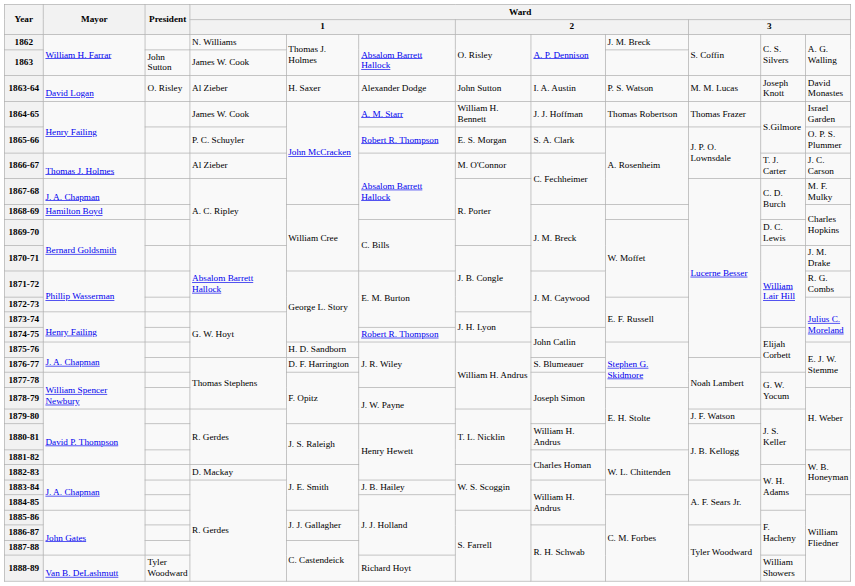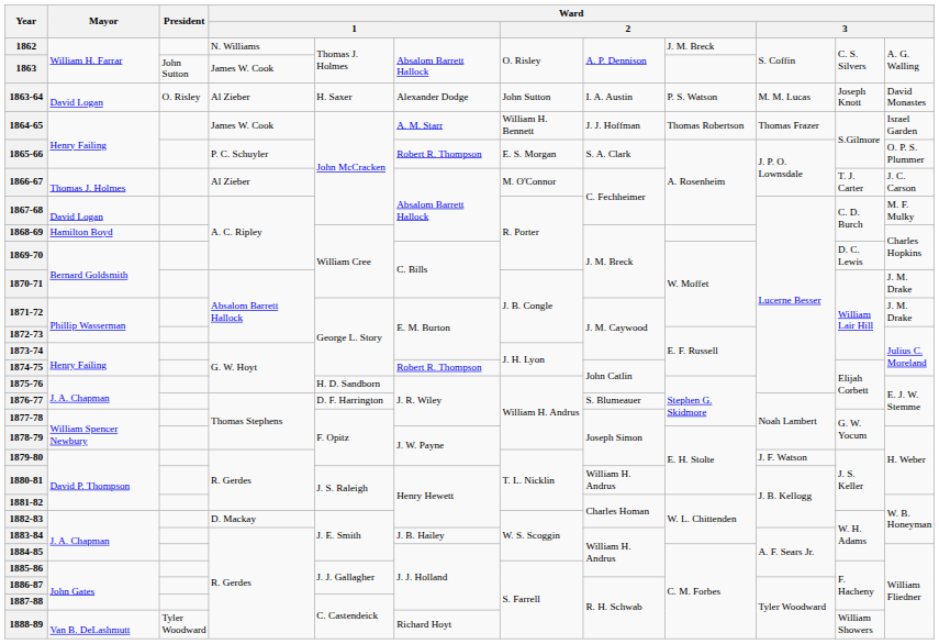 <table class="wikitable" width="100%" style="font-size: 86%;">
 <tr>
 <th rowspan="2" width="4.6%">Year</th>
 <th rowspan="2">Mayor</th>
 <th rowspan="2" width="4.6%">President</th>
 <th colspan="9" align="left">Ward</th>
 </tr>
 <tr>
 <th colspan="3">1</th>
 <th colspan="3">2</th>
 <th colspan="3">3</th>
 </tr>
 <tr>
 <th>1862</th>
 <td rowspan="2"><a href='#'>William H. Farrar</a></td>
 <td></td>
 <td>N. Williams</td>
 <td rowspan="2">Thomas J. Holmes</td>
 <td rowspan="2"><br><a href='#'>Absalom Barrett Hallock</a></td>
 <td rowspan="2">O. Risley</td>
 <td rowspan="2"><a href='#'>A. P. Dennison</a></td>
 <td>J. M. Breck</td>
 <td rowspan="2">S. Coffin</td>
 <td rowspan="2" width="5.3%">C. S. Silvers</td>
 <td rowspan="2" width="5.3%">A. G. Walling</td>
 </tr>
 <tr>
 <th>1863</th>
 <td>John Sutton</td>
 <td>James W. Cook</td>
 <td></td>
 </tr>
 <tr>
 <th>1863-64</th>
 <td><br><a href='#'>David Logan</a></td>
 <td>O. Risley</td>
 <td>Al Zieber</td>
 <td>H. Saxer</td>
 <td>Alexander Dodge</td>
 <td>John Sutton</td>
 <td>I. A. Austin</td>
 <td>P. S. Watson</td>
 <td>M. M. Lucas</td>
 <td>Joseph Knott</td>
 <td>David Monastes</td>
 </tr>
 <tr>
 <th>1864-65</th>
 <td rowspan="2"><br><a href='#'>Henry Failing</a></td>
 <td></td>
 <td>James W. Cook</td>
 <td rowspan="4"><a href='#'>John McCracken</a></td>
 <td><a href='#'>A. M. Starr</a></td>
 <td>William H. Bennett</td>
 <td>J. J. Hoffman</td>
 <td>Thomas Robertson</td>
 <td>Thomas Frazer</td>
 <td rowspan="2">S.Gilmore</td>
 <td>Israel Garden</td>
 </tr>
 <tr>
 <th>1865-66</th>
 <td></td>
 <td>P. C. Schuyler</td>
 <td><a href='#'>Robert R. Thompson</a></td>
 <td>E. S. Morgan</td>
 <td>S. A. Clark</td>
 <td rowspan="3">A. Rosenheim</td>
 <td rowspan="2">J. P. O. Lownsdale</td>
 <td>O. P. S. Plummer</td>
 </tr>
 <tr>
 <th>1866-67</th>
 <td><br><a href='#'>Thomas J. Holmes</a></td>
 <td></td>
 <td>Al Zieber</td>
 <td rowspan="3"><br><a href='#'>Absalom Barrett Hallock</a></td>
 <td>M. O'Connor</td>
 <td rowspan="2">C. Fechheimer</td>
 <td>T. J. Carter</td>
 <td>J. C. Carson</td>
 </tr>
 <tr>
 <th>1867-68</th>
-<td><br><a href='#'>J. A. Chapman</a></td>
+<td><br><a href='#'>David Logan</a></td>
 <td></td>
 <td rowspan="3">A. C. Ripley</td>
 <td rowspan="3">R. Porter</td>
 <td rowspan="9"><br><a href='#'>Lucerne Besser</a></td>
 <td rowspan="2">C. D. Burch</td>
 <td>M. F. Mulky</td>
 </tr>
 <tr>
 <th>1868-69</th>
 <td><a href='#'>Hamilton Boyd</a></td>
 <td></td>
 <td rowspan="3">William Cree</td>
 <td rowspan="3">J. M. Breck</td>
 <td></td>
 <td rowspan="2">Charles Hopkins</td>
 </tr>
 <tr>
 <th>1869-70</th>
 <td rowspan="2"><br><a href='#'>Bernard Goldsmith</a></td>
 <td></td>
 <td rowspan="2">C. Bills</td>
 <td rowspan="3">W. Moffet</td>
 <td>D. C. Lewis</td>
 </tr>
 <tr>
 <th>1870-71</th>
 <td></td>
 <td rowspan="3"><br><a href='#'>Absalom Barrett Hallock</a></td>
 <td rowspan="3">J. B. Congle</td>
 <td rowspan="4"><br><a href='#'>William Lair Hill</a></td>
 <td>J. M. Drake</td>
 </tr>
 <tr>
 <th>1871-72</th>
 <td rowspan="2"><br><a href='#'>Phillip Wasserman</a></td>
 <td></td>
 <td rowspan="4">George L. Story</td>
 <td rowspan="3">E. M. Burton</td>
 <td rowspan="3">J. M. Caywood</td>
-<td>R. G. Combs</td>
+<td>J. M. Drake</td>
 </tr>
 <tr>
 <th>1872-73</th>
 <td></td>
 <td rowspan="3">E. F. Russell</td>
 <td rowspan="3"><br><a href='#'>Julius C. Moreland</a></td>
 </tr>
 <tr>
 <th>1873-74</th>
 <td rowspan="2"><br><a href='#'>Henry Failing</a></td>
 <td></td>
 <td rowspan="3">G. W. Hoyt</td>
 <td rowspan="2">J. H. Lyon</td>
 </tr>
 <tr>
 <th>1874-75</th>
 <td></td>
 <td><a href='#'>Robert R. Thompson</a></td>
 <td rowspan="2">John Catlin</td>
 <td rowspan="3">Elijah Corbett</td>
 </tr>
 <tr>
 <th>1875-76</th>
 <td rowspan="2"><br><a href='#'>J. A. Chapman</a></td>
 <td></td>
 <td>H. D. Sandborn</td>
 <td rowspan="3">J. R. Wiley</td>
 <td rowspan="4">William H. Andrus</td>
 <td rowspan="3"><br><a href='#'>Stephen G. Skidmore</a></td>
 <td rowspan="3">E. J. W. Stemme</td>
 </tr>
 <tr>
 <th>1876-77</th>
 <td></td>
 <td rowspan="3">Thomas Stephens</td>
 <td>D. F. Harrington</td>
 <td>S. Blumeauer</td>
 <td rowspan="3">Noah Lambert</td>
 </tr>
 <tr>
 <th>1877-78</th>
 <td rowspan="2"><br><a href='#'>William Spencer Newbury</a></td>
 <td></td>
 <td rowspan="3">F. Opitz</td>
 <td rowspan="3">Joseph Simon</td>
 <td rowspan="2">G. W. Yocum</td>
 </tr>
 <tr>
 <th>1878-79</th>
 <td></td>
 <td rowspan="2">J. W. Payne</td>
 <td rowspan="3">E. H. Stolte</td>
 <td rowspan="3">H. Weber</td>
 </tr>
 <tr>
 <th>1879-80</th>
 <td rowspan="3"><br><a href='#'>David P. Thompson</a></td>
 <td></td>
 <td rowspan="3">R. Gerdes</td>
 <td rowspan="3">T. L. Nicklin</td>
 <td>J. F. Watson</td>
 <td rowspan="3">J. S. Keller</td>
 </tr>
 <tr>
 <th>1880-81</th>
 <td></td>
 <td rowspan="2">J. S. Raleigh</td>
 <td rowspan="3">Henry Hewett</td>
 <td>William H. Andrus</td>
 <td rowspan="3">J. B. Kellogg</td>
 </tr>
 <tr>
 <th>1881-82</th>
 <td></td>
 <td rowspan="2">Charles Homan</td>
 <td rowspan="3">W. L. Chittenden</td>
 <td rowspan="3">W. B. Honeyman</td>
 </tr>
 <tr>
 <th>1882-83</th>
 <td rowspan="3"><br><a href='#'>J. A. Chapman</a></td>
 <td></td>
 <td>D. Mackay</td>
 <td rowspan="3">J. E. Smith</td>
 <td rowspan="3">W. S. Scoggin</td>
 <td rowspan="3">W. H. Adams</td>
 </tr>
 <tr>
 <th>1883-84</th>
 <td></td>
 <td rowspan="6">R. Gerdes</td>
 <td>J. B. Hailey</td>
 <td rowspan="3">William H. Andrus</td>
 <td rowspan="3">A. F. Sears Jr.</td>
 </tr>
 <tr>
 <th>1884-85</th>
 <td></td>
 <td rowspan="4">J. J. Holland</td>
 <td rowspan="5">C. M. Forbes</td>
 <td rowspan="5">William Fliedner</td>
 </tr>
 <tr>
 <th>1885-86</th>
 <td rowspan="3"><br><a href='#'>John Gates</a></td>
 <td></td>
 <td rowspan="2">J. J. Gallagher</td>
 <td rowspan="4">S. Farrell</td>
 <td rowspan="3">F. Hacheny</td>
 </tr>
 <tr>
 <th>1886-87</th>
 <td></td>
 <td rowspan="3">R. H. Schwab</td>
 <td rowspan="3">Tyler Woodward</td>
 </tr>
 <tr>
 <th>1887-88</th>
 <td></td>
 <td rowspan="2">C. Castendeick</td>
 </tr>
 <tr>
 <th>1888-89</th>
 <td><br><a href='#'>Van B. DeLashmutt</a></td>
 <td>Tyler Woodward</td>
 <td>Richard Hoyt</td>
 <td>William Showers</td>
 </tr>
 </table>
